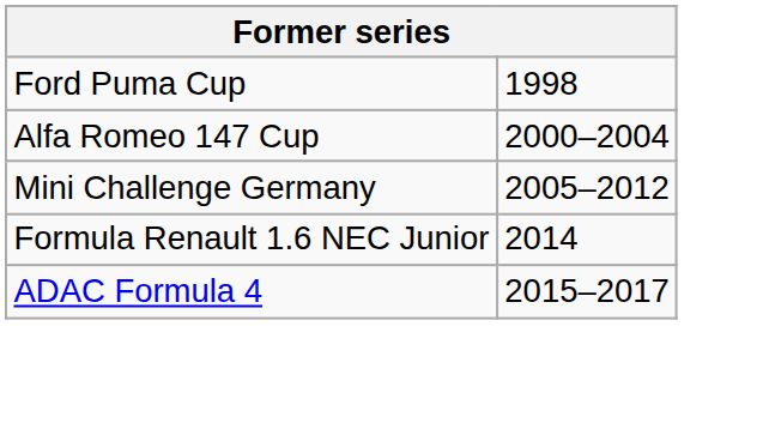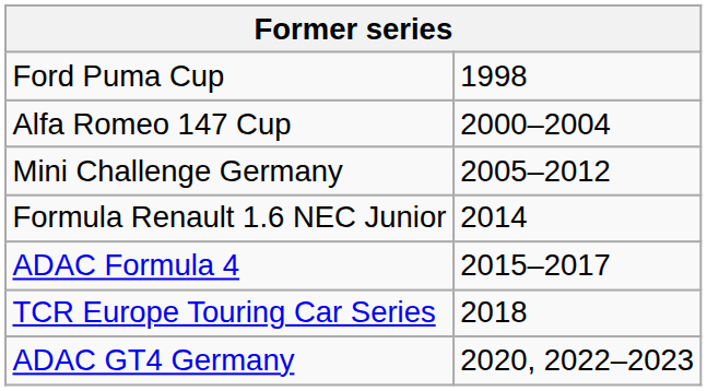 <table class="wikitable" border="1" style="font-size:85%;">
 <tr>
 <th colspan=2>Former series</th>
 </tr>
 <tr>
 <td>Ford Puma Cup</td>
 <td>1998</td>
 </tr>
 <tr>
 <td>Alfa Romeo 147 Cup</td>
 <td>2000–2004</td>
 </tr>
 <tr>
 <td>Mini Challenge Germany</td>
 <td>2005–2012</td>
 </tr>
 <tr>
 <td>Formula Renault 1.6 NEC Junior</td>
 <td>2014</td>
 </tr>
 <tr>
 <td><a href='#'>ADAC Formula 4</a></td>
 <td>2015–2017</td>
 </tr>
+<tr>
+<td><a href='#'>TCR Europe Touring Car Series</a></td>
+<td>2018</td>
+</tr>
+<tr>
+<td><a href='#'>ADAC GT4 Germany</a></td>
+<td>2020, 2022–2023</td>
+</tr>
 </table>
